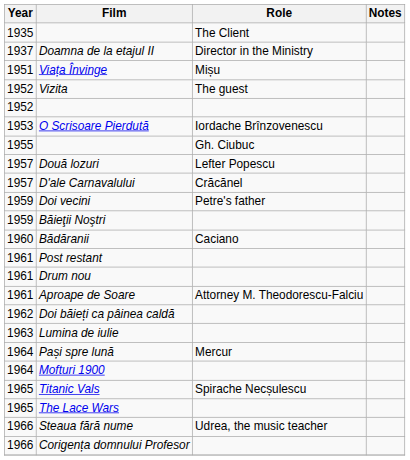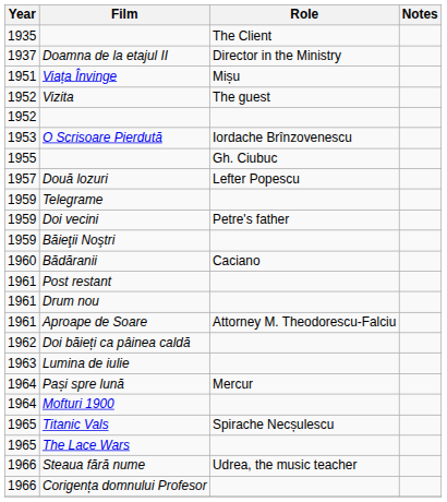 <table class="wikitable">
 <tr>
 <th>Year</th>
 <th>Film</th>
 <th>Role</th>
 <th>Notes</th>
 </tr>
 <tr>
 <td>1935</td>
 <td><em></em></td>
 <td>The Client</td>
 <td></td>
 </tr>
 <tr>
 <td>1937</td>
 <td><em>Doamna de la etajul II</em></td>
 <td>Director in the Ministry</td>
 <td></td>
 </tr>
 <tr>
 <td>1951</td>
 <td><em><a href='#'>Viața Învinge</a></em></td>
 <td>Mișu</td>
 <td></td>
 </tr>
 <tr>
 <td>1952</td>
 <td><em>Vizita</em></td>
 <td>The guest</td>
 <td></td>
 </tr>
 <tr>
 <td>1952</td>
 <td><em></em></td>
 <td></td>
 <td></td>
 </tr>
 <tr>
 <td>1953</td>
 <td><em><a href='#'>O Scrisoare Pierdută</a></em></td>
 <td>Iordache Brînzovenescu</td>
 <td></td>
 </tr>
 <tr>
 <td>1955</td>
 <td><em></em></td>
 <td>Gh. Ciubuc</td>
 <td></td>
 </tr>
 <tr>
 <td>1957</td>
 <td><em>Două lozuri</em></td>
 <td>Lefter Popescu</td>
 <td></td>
 </tr>
 <tr>
-<td>1957</td>
-<td><em>D'ale Carnavalului</em></td>
-<td>Crăcănel</td>
+<td>1959</td>
+<td><em>Telegrame</em></td>
+<td></td>
 <td></td>
 </tr>
 <tr>
 <td>1959</td>
 <td><em>Doi vecini</em></td>
 <td>Petre's father</td>
 <td></td>
 </tr>
 <tr>
 <td>1959</td>
 <td><em>Băieţii Noştri</em></td>
 <td></td>
 <td></td>
 </tr>
 <tr>
 <td>1960</td>
 <td><em>Bădăranii</em></td>
 <td>Caciano</td>
 <td></td>
 </tr>
 <tr>
 <td>1961</td>
 <td><em>Post restant</em></td>
 <td></td>
 <td></td>
 </tr>
 <tr>
 <td>1961</td>
 <td><em>Drum nou</em></td>
 <td></td>
 <td></td>
 </tr>
 <tr>
 <td>1961</td>
 <td><em>Aproape de Soare</em></td>
 <td>Attorney M. Theodorescu-Falciu</td>
 <td></td>
 </tr>
 <tr>
 <td>1962</td>
 <td><em>Doi băieți ca pâinea caldă</em></td>
 <td></td>
 <td></td>
 </tr>
 <tr>
 <td>1963</td>
 <td><em>Lumina de iulie</em></td>
 <td></td>
 <td></td>
 </tr>
 <tr>
 <td>1964</td>
 <td><em>Pași spre lună </em></td>
 <td>Mercur</td>
 <td></td>
 </tr>
 <tr>
 <td>1964</td>
 <td><em><a href='#'>Mofturi 1900</a></em></td>
 <td></td>
 <td></td>
 </tr>
 <tr>
 <td>1965</td>
 <td><em><a href='#'>Titanic Vals</a></em></td>
 <td>Spirache Necșulescu</td>
 <td></td>
 </tr>
 <tr>
 <td>1965</td>
 <td><em><a href='#'>The Lace Wars </a></em></td>
 <td></td>
 <td></td>
 </tr>
 <tr>
 <td>1966</td>
 <td><em>Steaua fără nume</em></td>
 <td>Udrea, the music teacher</td>
 <td></td>
 </tr>
 <tr>
 <td>1966</td>
 <td><em>Corigența domnului Profesor</em></td>
 <td></td>
 <td></td>
 </tr>
 <tr>
 </tr>
 </table>
